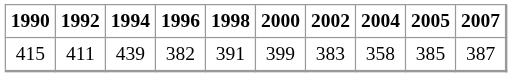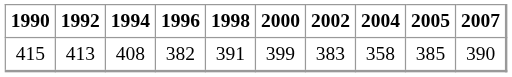 <table align="center" rules="all" cellspacing="0" cellpadding="4" style="border: 1px solid #999; border-right: 2px solid #999; border-bottom:2px solid #999">
 <tr>
 <th>1990</th>
 <th>1992</th>
 <th>1994</th>
 <th>1996</th>
 <th>1998</th>
 <th>2000</th>
 <th>2002</th>
 <th>2004</th>
 <th>2005</th>
 <th>2007</th>
 </tr>
 <tr>
 <td align=center>415</td>
-<td align=center>411</td>
-<td align=center>439</td>
+<td align=center>413</td>
+<td align=center>408</td>
 <td align=center>382</td>
 <td align=center>391</td>
 <td align=center>399</td>
 <td align=center>383</td>
 <td align=center>358</td>
 <td align=center>385</td>
-<td align=center>387</td>
+<td align=center>390</td>
 </tr>
 </table>
